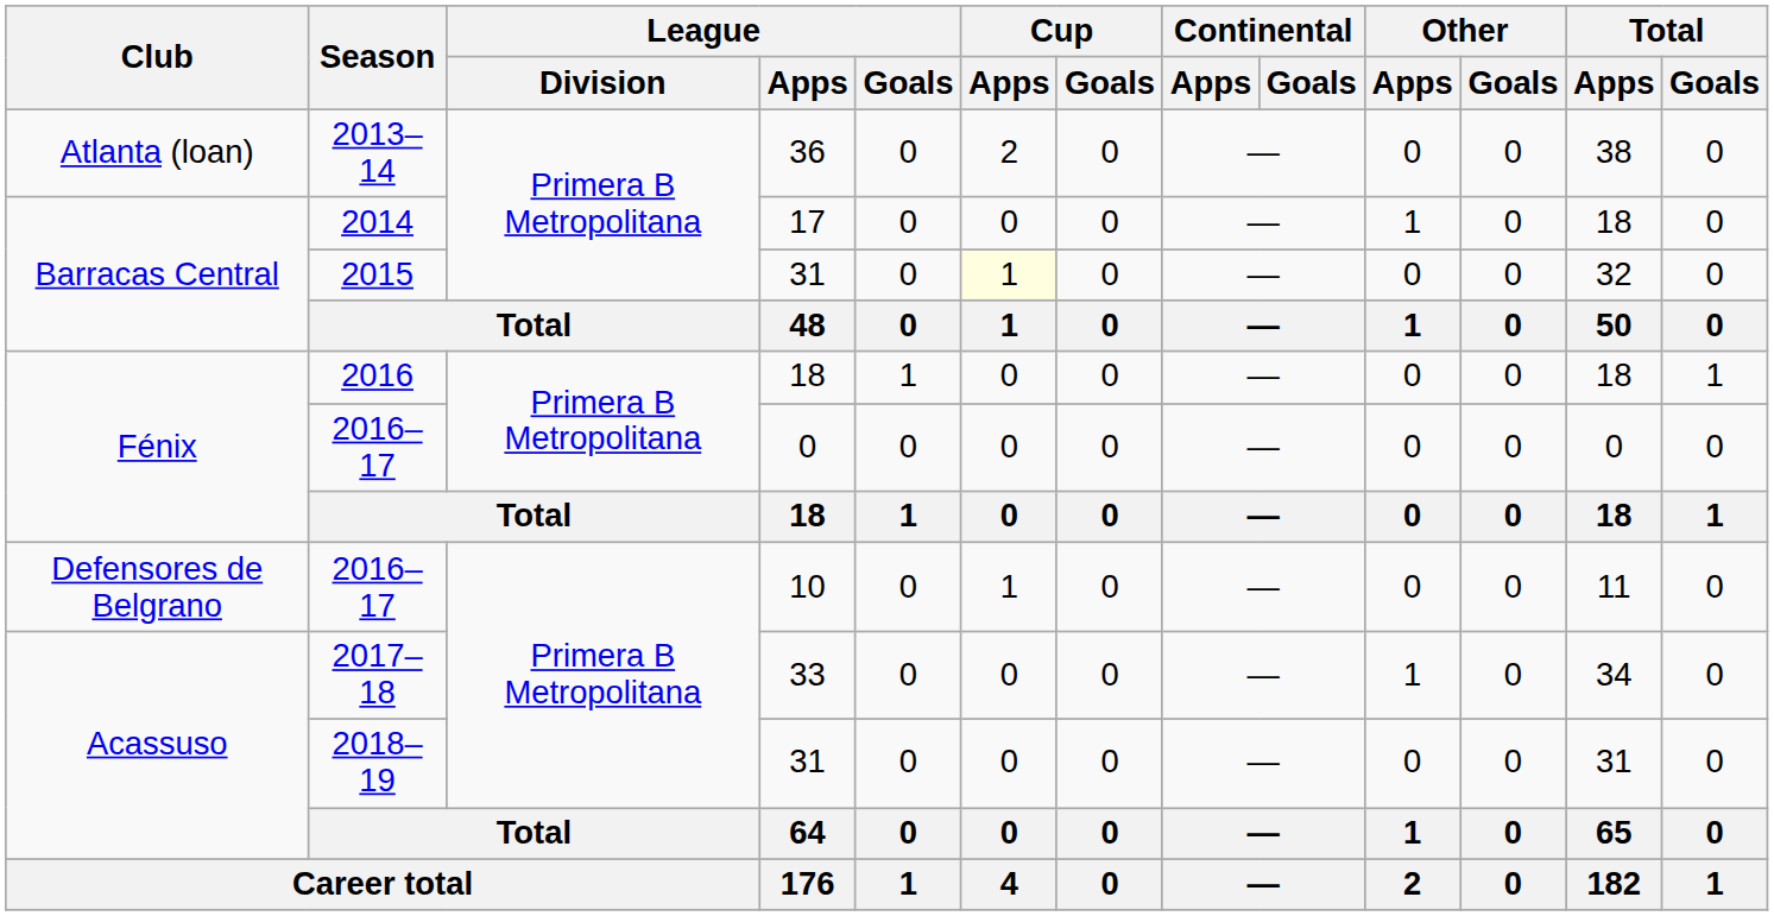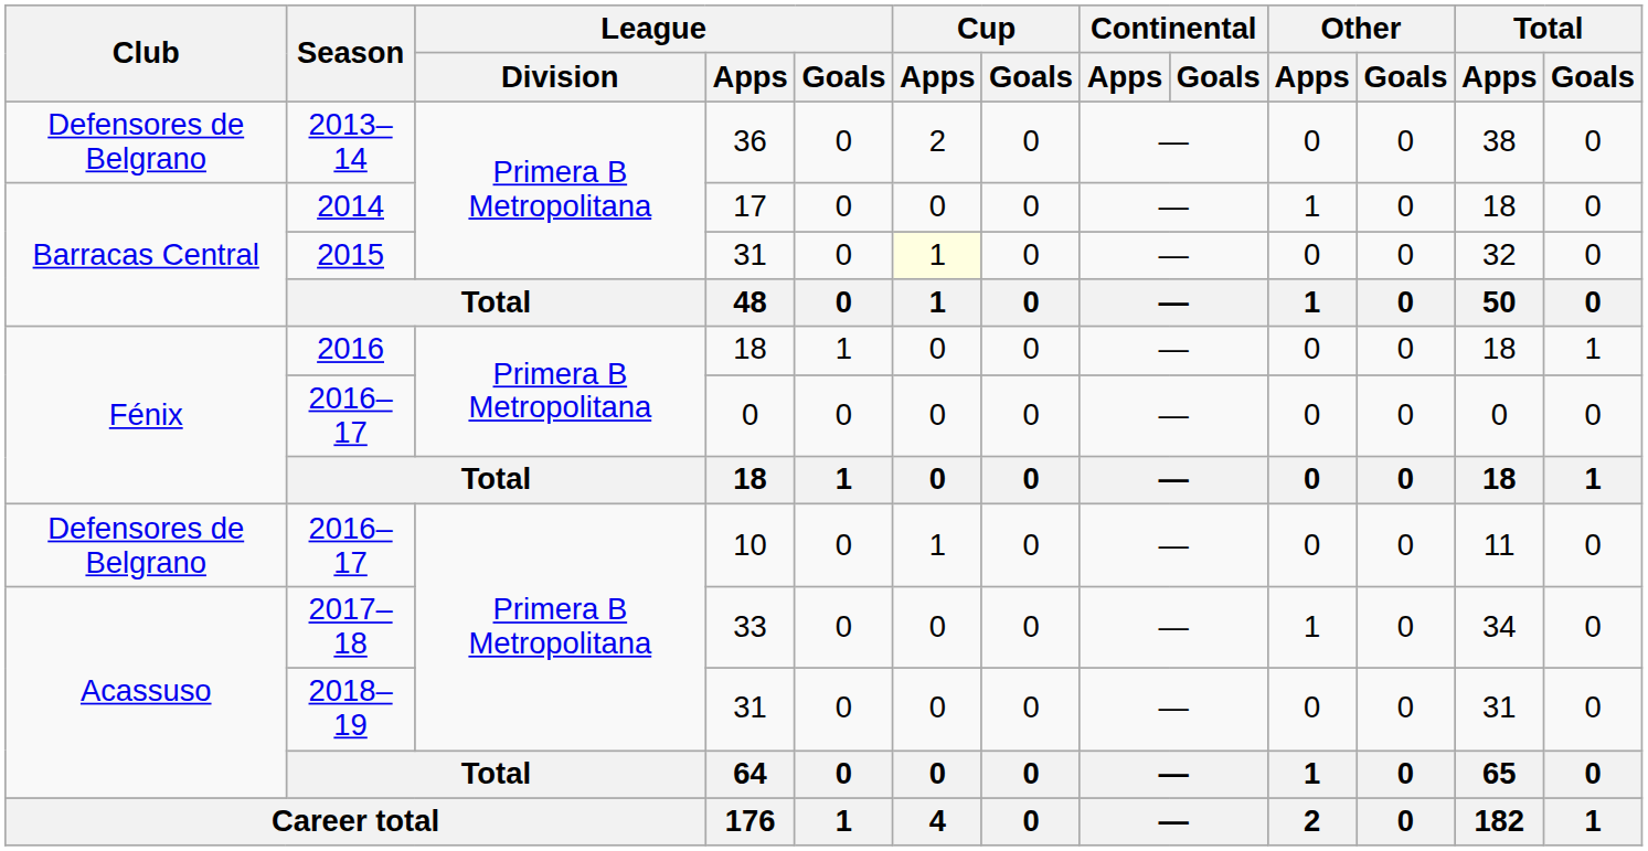 <table class="wikitable" style="text-align:center">
 <tr>
 <th rowspan="2">Club</th>
 <th rowspan="2">Season</th>
 <th colspan="3">League</th>
 <th colspan="2">Cup</th>
 <th colspan="2">Continental</th>
 <th colspan="2">Other</th>
 <th colspan="2">Total</th>
 </tr>
 <tr>
 <th>Division</th>
 <th>Apps</th>
 <th>Goals</th>
 <th>Apps</th>
 <th>Goals</th>
 <th>Apps</th>
 <th>Goals</th>
 <th>Apps</th>
 <th>Goals</th>
 <th>Apps</th>
 <th>Goals</th>
 </tr>
 <tr>
-<td rowspan="1"><a href='#'>Atlanta</a> (loan)</td>
+<td rowspan="1"><a href='#'>Defensores de Belgrano</a></td>
 <td><a href='#'>2013–14</a></td>
 <td rowspan="3"><a href='#'>Primera B Metropolitana</a></td>
 <td>36</td>
 <td>0</td>
 <td>2</td>
 <td>0</td>
 <td colspan="2">—</td>
 <td>0</td>
 <td>0</td>
 <td>38</td>
 <td>0</td>
 </tr>
 <tr>
 <td rowspan="3"><a href='#'>Barracas Central</a></td>
 <td><a href='#'>2014</a></td>
 <td>17</td>
 <td>0</td>
 <td>0</td>
 <td>0</td>
 <td colspan="2">—</td>
 <td>1</td>
 <td>0</td>
 <td>18</td>
 <td>0</td>
 </tr>
 <tr>
 <td><a href='#'>2015</a></td>
 <td>31</td>
 <td>0</td>
 <td style="background: lightyellow;">1</td>
 <td>0</td>
 <td colspan="2">—</td>
 <td>0</td>
 <td>0</td>
 <td>32</td>
 <td>0</td>
 </tr>
 <tr>
 <th colspan="2">Total</th>
 <th>48</th>
 <th>0</th>
 <th>1</th>
 <th>0</th>
 <th colspan="2">—</th>
 <th>1</th>
 <th>0</th>
 <th>50</th>
 <th>0</th>
 </tr>
 <tr>
 <td rowspan="3"><a href='#'>Fénix</a></td>
 <td><a href='#'>2016</a></td>
 <td rowspan="2"><a href='#'>Primera B Metropolitana</a></td>
 <td>18</td>
 <td>1</td>
 <td>0</td>
 <td>0</td>
 <td colspan="2">—</td>
 <td>0</td>
 <td>0</td>
 <td>18</td>
 <td>1</td>
 </tr>
 <tr>
 <td><a href='#'>2016–17</a></td>
 <td>0</td>
 <td>0</td>
 <td>0</td>
 <td>0</td>
 <td colspan="2">—</td>
 <td>0</td>
 <td>0</td>
 <td>0</td>
 <td>0</td>
 </tr>
 <tr>
 <th colspan="2">Total</th>
 <th>18</th>
 <th>1</th>
 <th>0</th>
 <th>0</th>
 <th colspan="2">—</th>
 <th>0</th>
 <th>0</th>
 <th>18</th>
 <th>1</th>
 </tr>
 <tr>
 <td rowspan="1"><a href='#'>Defensores de Belgrano</a></td>
 <td><a href='#'>2016–17</a></td>
 <td rowspan="3"><a href='#'>Primera B Metropolitana</a></td>
 <td>10</td>
 <td>0</td>
 <td>1</td>
 <td>0</td>
 <td colspan="2">—</td>
 <td>0</td>
 <td>0</td>
 <td>11</td>
 <td>0</td>
 </tr>
 <tr>
 <td rowspan="3"><a href='#'>Acassuso</a></td>
 <td><a href='#'>2017–18</a></td>
 <td>33</td>
 <td>0</td>
 <td>0</td>
 <td>0</td>
 <td colspan="2">—</td>
 <td>1</td>
 <td>0</td>
 <td>34</td>
 <td>0</td>
 </tr>
 <tr>
 <td><a href='#'>2018–19</a></td>
 <td>31</td>
 <td>0</td>
 <td>0</td>
 <td>0</td>
 <td colspan="2">—</td>
 <td>0</td>
 <td>0</td>
 <td>31</td>
 <td>0</td>
 </tr>
 <tr>
 <th colspan="2">Total</th>
 <th>64</th>
 <th>0</th>
 <th>0</th>
 <th>0</th>
 <th colspan="2">—</th>
 <th>1</th>
 <th>0</th>
 <th>65</th>
 <th>0</th>
 </tr>
 <tr>
 <th colspan="3">Career total</th>
 <th>176</th>
 <th>1</th>
 <th>4</th>
 <th>0</th>
 <th colspan="2">—</th>
 <th>2</th>
 <th>0</th>
 <th>182</th>
 <th>1</th>
 </tr>
 </table>
